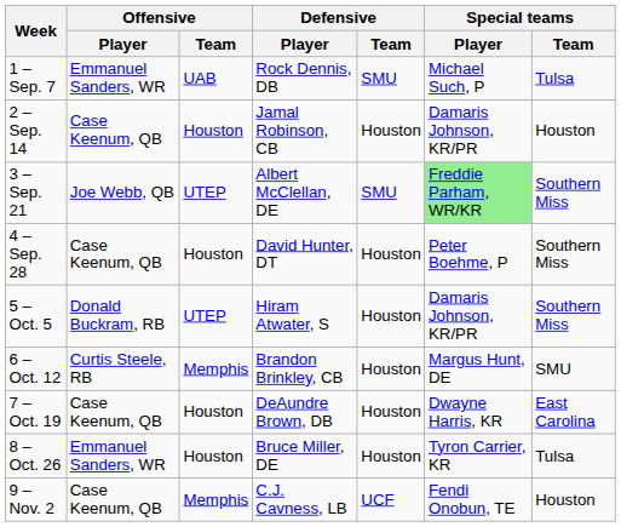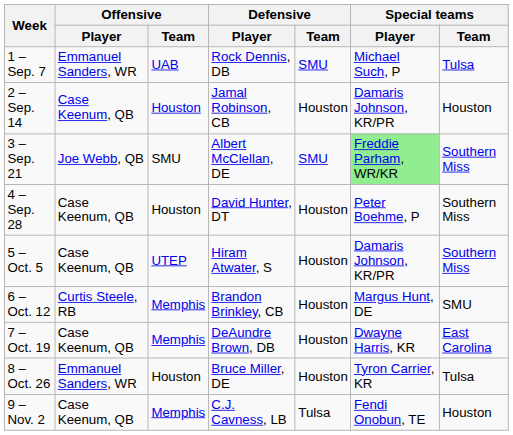 <table class="wikitable" border="1">
 <tr>
 <th rowspan="2">Week</th>
 <th colspan="2">Offensive</th>
 <th colspan="2">Defensive</th>
 <th colspan="2">Special teams</th>
 </tr>
 <tr>
 <th>Player</th>
 <th>Team</th>
 <th>Player</th>
 <th>Team</th>
 <th>Player</th>
 <th>Team</th>
 </tr>
 <tr>
 <td>1 – Sep. 7</td>
 <td><a href='#'>Emmanuel Sanders</a>, WR</td>
 <td><a href='#'>UAB</a></td>
 <td><a href='#'>Rock Dennis</a>, DB</td>
 <td><a href='#'>SMU</a></td>
 <td><a href='#'>Michael Such</a>, P</td>
 <td><a href='#'>Tulsa</a></td>
 </tr>
 <tr>
 <td>2 – Sep. 14</td>
 <td><a href='#'>Case Keenum</a>, QB</td>
 <td><a href='#'>Houston</a></td>
 <td><a href='#'>Jamal Robinson</a>, CB</td>
 <td>Houston</td>
 <td><a href='#'>Damaris Johnson</a>, KR/PR</td>
 <td>Houston</td>
 </tr>
 <tr>
 <td>3 – Sep. 21</td>
 <td><a href='#'>Joe Webb</a>, QB</td>
-<td><a href='#'>UTEP</a></td>
+<td>SMU</td>
 <td><a href='#'>Albert McClellan</a>, DE</td>
 <td><a href='#'>SMU</a></td>
 <td style="background: lightgreen;"><a href='#'>Freddie Parham</a>, WR/KR</td>
 <td><a href='#'>Southern Miss</a></td>
 </tr>
 <tr>
 <td>4 – Sep. 28</td>
 <td>Case Keenum, QB</td>
 <td>Houston</td>
 <td><a href='#'>David Hunter</a>, DT</td>
 <td>Houston</td>
 <td><a href='#'>Peter Boehme</a>, P</td>
 <td>Southern Miss</td>
 </tr>
 <tr>
 <td>5 – Oct. 5</td>
-<td><a href='#'>Donald Buckram</a>, RB</td>
+<td>Case Keenum, QB</td>
 <td><a href='#'>UTEP</a></td>
 <td><a href='#'>Hiram Atwater</a>, S</td>
 <td>Houston</td>
 <td><a href='#'>Damaris Johnson</a>, KR/PR</td>
 <td><a href='#'>Southern Miss</a></td>
 </tr>
 <tr>
 <td>6 – Oct. 12</td>
 <td><a href='#'>Curtis Steele</a>, RB</td>
 <td><a href='#'>Memphis</a></td>
 <td><a href='#'>Brandon Brinkley</a>, CB</td>
 <td>Houston</td>
 <td><a href='#'>Margus Hunt</a>, DE</td>
 <td>SMU</td>
 </tr>
 <tr>
 <td>7 – Oct. 19</td>
 <td>Case Keenum, QB</td>
-<td>Houston</td>
+<td><a href='#'>Memphis</a></td>
 <td><a href='#'>DeAundre Brown</a>, DB</td>
 <td>Houston</td>
 <td><a href='#'>Dwayne Harris</a>, KR</td>
 <td><a href='#'>East Carolina</a></td>
 </tr>
 <tr>
 <td>8 – Oct. 26</td>
 <td><a href='#'>Emmanuel Sanders</a>, WR</td>
 <td>Houston</td>
 <td><a href='#'>Bruce Miller</a>, DE</td>
 <td>Houston</td>
 <td><a href='#'>Tyron Carrier</a>, KR</td>
 <td>Tulsa</td>
 </tr>
 <tr>
 <td>9 – Nov. 2</td>
 <td>Case Keenum, QB</td>
 <td><a href='#'>Memphis</a></td>
 <td><a href='#'>C.J. Cavness</a>, LB</td>
-<td><a href='#'>UCF</a></td>
+<td>Tulsa</td>
 <td><a href='#'>Fendi Onobun</a>, TE</td>
 <td>Houston</td>
 </tr>
 </table>
